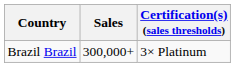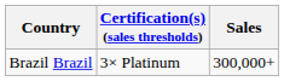 <table class="wikitable" border="1">
 <tr>
 <th>Country</th>
+<th><a href='#'>Certification(s)</a><br><small>(<a href='#'>sales thresholds</a>)</small></th>
 <th>Sales</th>
-<th><a href='#'>Certification(s)</a><br><small>(<a href='#'>sales thresholds</a>)</small></th>
 </tr>
 <tr>
 <td>Brazil <a href='#'>Brazil</a></td>
+<td>3× Platinum</td>
 <td>300,000+</td>
-<td>3× Platinum</td>
 </tr>
 </table>
